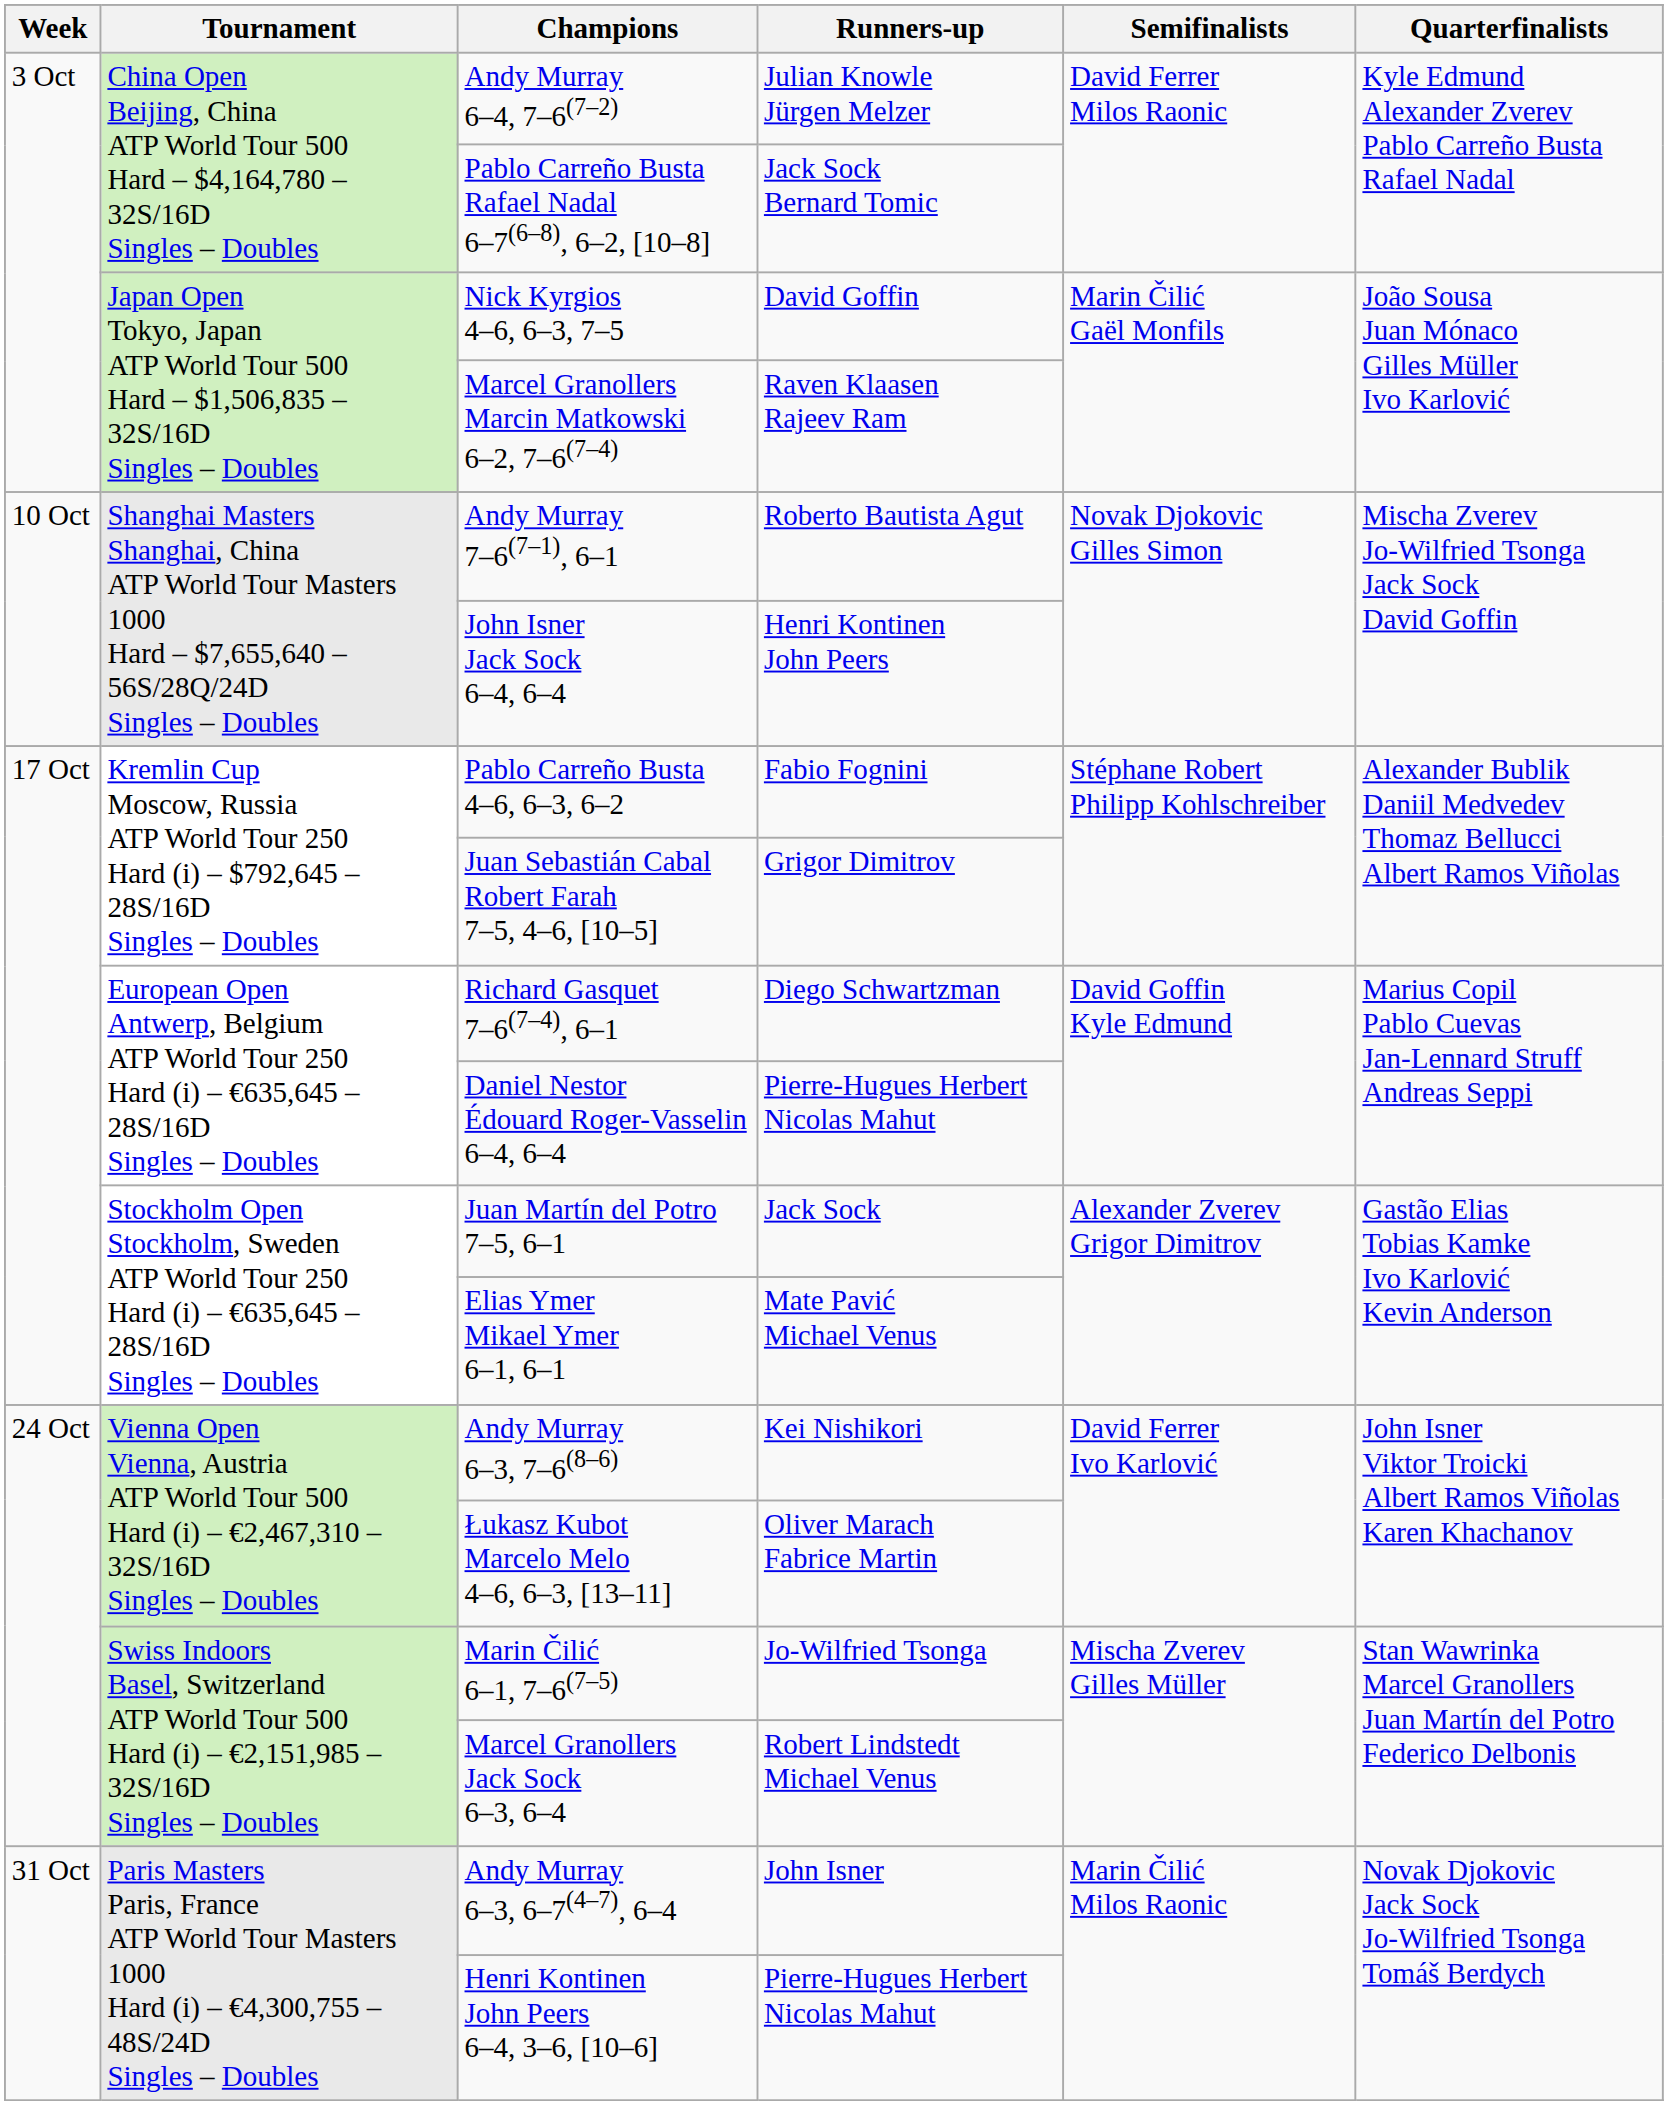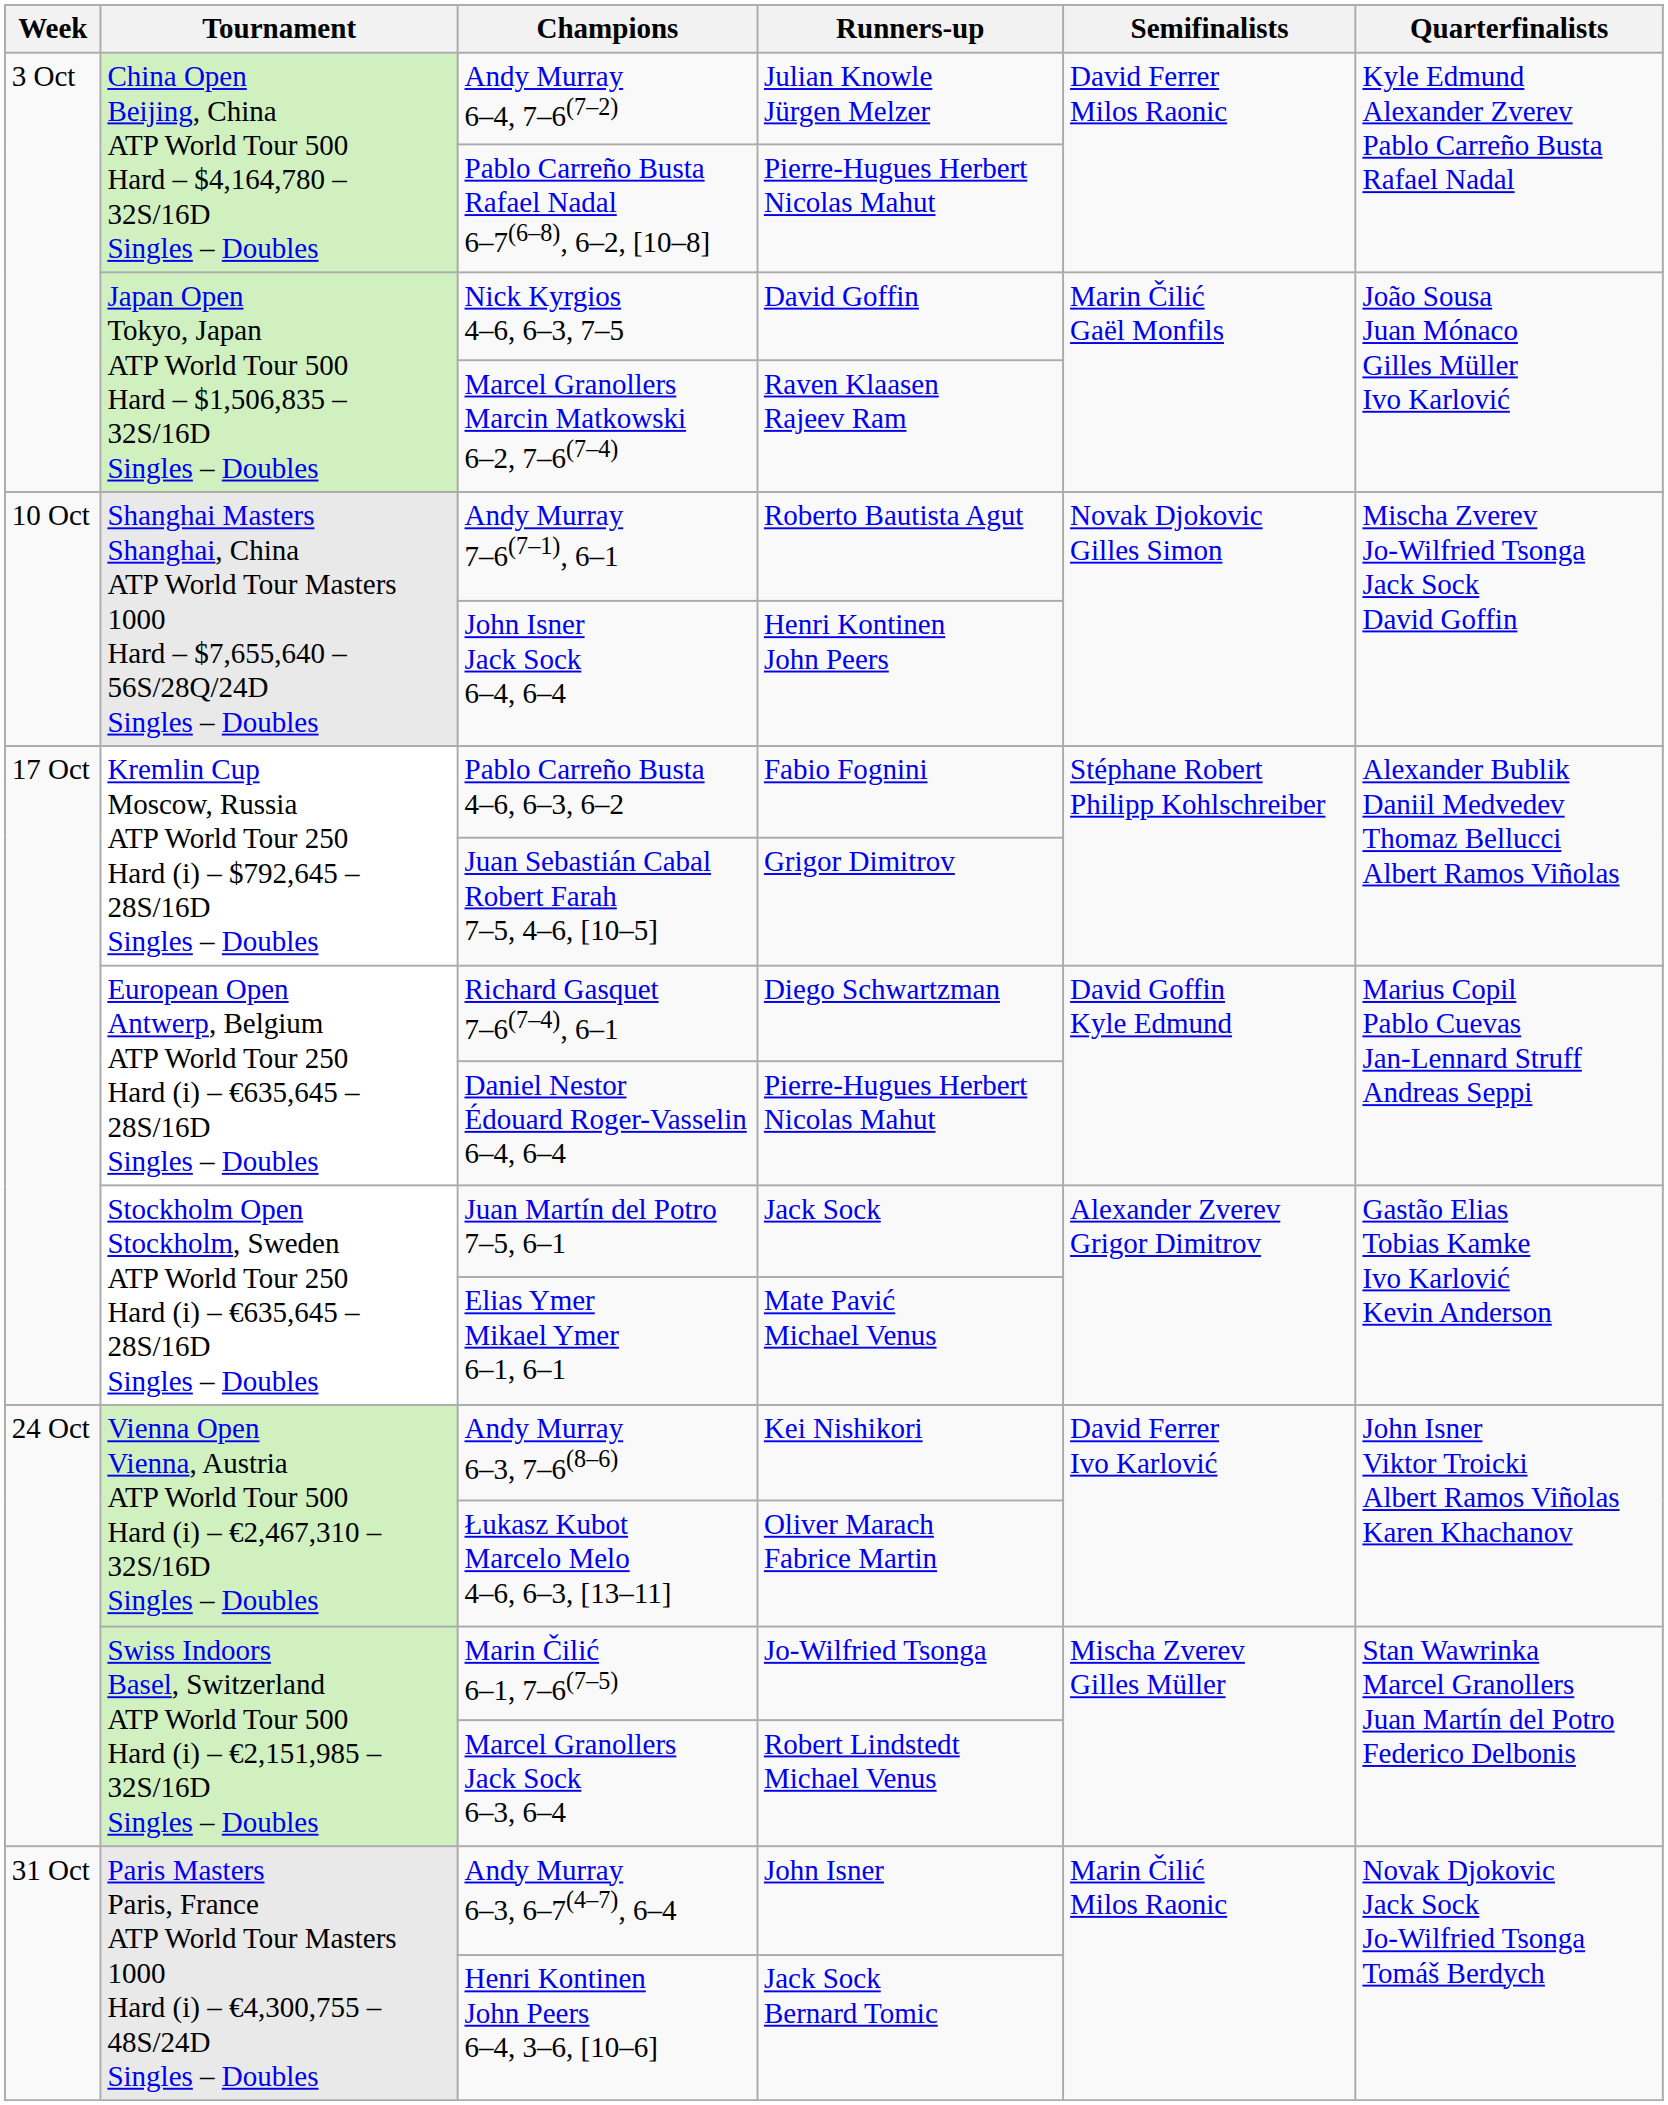 <table class=wikitable style=font-size:95%>
 <tr>
 <th style="width:48px;">Week</th>
 <th style="width:250px;">Tournament</th>
 <th style="width:205px;">Champions</th>
 <th style="width:205px;">Runners-up</th>
 <th style="width:190px;">Semifinalists</th>
 <th style="width:190px;">Quarterfinalists</th>
 </tr>
 <tr valign=top>
 <td rowspan=4>3 Oct</td>
 <td bgcolor=#d0f0c0 rowspan=2><a href='#'>China Open</a><br> <a href='#'>Beijing</a>, China<br>ATP World Tour 500<br>Hard – $4,164,780 – 32S/16D<br><a href='#'>Singles</a> – <a href='#'>Doubles</a></td>
 <td> <a href='#'>Andy Murray</a> <br>6–4, 7–6<sup>(7–2)</sup></td>
 <td> <a href='#'>Julian Knowle</a><br> <a href='#'>Jürgen Melzer</a></td>
 <td rowspan=2> <a href='#'>David Ferrer</a> <br>  <a href='#'>Milos Raonic</a></td>
 <td rowspan=2> <a href='#'>Kyle Edmund</a> <br>  <a href='#'>Alexander Zverev</a> <br>  <a href='#'>Pablo Carreño Busta</a> <br>  <a href='#'>Rafael Nadal</a></td>
 </tr>
 <tr valign=top>
 <td> <a href='#'>Pablo Carreño Busta</a><br>  <a href='#'>Rafael Nadal</a><br>6–7<sup>(6–8)</sup>, 6–2, [10–8]</td>
-<td> <a href='#'>Jack Sock</a><br> <a href='#'>Bernard Tomic</a></td>
+<td> <a href='#'>Pierre-Hugues Herbert</a><br> <a href='#'>Nicolas Mahut</a></td>
 </tr>
 <tr valign=top>
 <td bgcolor=#d0f0c0 rowspan=2><a href='#'>Japan Open</a><br> Tokyo, Japan<br>ATP World Tour 500<br>Hard – $1,506,835 – 32S/16D<br><a href='#'>Singles</a> – <a href='#'>Doubles</a></td>
 <td> <a href='#'>Nick Kyrgios</a><br>4–6, 6–3, 7–5</td>
 <td> <a href='#'>David Goffin</a></td>
 <td rowspan=2> <a href='#'>Marin Čilić</a><br>  <a href='#'>Gaël Monfils</a></td>
 <td rowspan=2> <a href='#'>João Sousa</a> <br>  <a href='#'>Juan Mónaco</a> <br>  <a href='#'>Gilles Müller</a><br> <a href='#'>Ivo Karlović</a></td>
 </tr>
 <tr valign=top>
 <td> <a href='#'>Marcel Granollers</a><br> <a href='#'>Marcin Matkowski</a><br>6–2, 7–6<sup>(7–4)</sup></td>
 <td> <a href='#'>Raven Klaasen</a><br> <a href='#'>Rajeev Ram</a></td>
 </tr>
 <tr valign=top>
 <td rowspan=2>10 Oct</td>
 <td style="background:#e9e9e9;" rowspan=2><a href='#'>Shanghai Masters</a><br> <a href='#'>Shanghai</a>, China<br>ATP World Tour Masters 1000<br>Hard – $7,655,640 – 56S/28Q/24D<br><a href='#'>Singles</a> – <a href='#'>Doubles</a></td>
 <td> <a href='#'>Andy Murray</a> <br> 7–6<sup>(7–1)</sup>, 6–1</td>
 <td> <a href='#'>Roberto Bautista Agut</a></td>
 <td rowspan=2> <a href='#'>Novak Djokovic</a><br> <a href='#'>Gilles Simon</a></td>
 <td rowspan=2> <a href='#'>Mischa Zverev</a><br> <a href='#'>Jo-Wilfried Tsonga</a><br>  <a href='#'>Jack Sock</a><br> <a href='#'>David Goffin</a></td>
 </tr>
 <tr valign=top>
 <td> <a href='#'>John Isner</a><br> <a href='#'>Jack Sock</a><br>6–4, 6–4</td>
 <td> <a href='#'>Henri Kontinen</a><br> <a href='#'>John Peers</a></td>
 </tr>
 <tr valign=top>
 <td rowspan=6>17 Oct</td>
 <td style="background:#ffffff;" rowspan=2><a href='#'>Kremlin Cup</a><br> Moscow, Russia<br>ATP World Tour 250<br>Hard (i) – $792,645 – 28S/16D<br><a href='#'>Singles</a> – <a href='#'>Doubles</a></td>
 <td> <a href='#'>Pablo Carreño Busta</a><br>4–6, 6–3, 6–2</td>
 <td> <a href='#'>Fabio Fognini</a></td>
 <td rowspan=2> <a href='#'>Stéphane Robert</a><br> <a href='#'>Philipp Kohlschreiber</a></td>
 <td rowspan=2> <a href='#'>Alexander Bublik</a><br> <a href='#'>Daniil Medvedev</a><br>  <a href='#'>Thomaz Bellucci</a><br> <a href='#'>Albert Ramos Viñolas</a></td>
 </tr>
 <tr valign=top>
 <td> <a href='#'>Juan Sebastián Cabal</a><br> <a href='#'>Robert Farah</a><br>7–5, 4–6, [10–5]</td>
 <td> <a href='#'>Grigor Dimitrov</a></td>
 </tr>
 <tr valign=top>
 <td style="background:#ffffff;" rowspan=2><a href='#'>European Open</a><br><a href='#'>Antwerp</a>, Belgium<br>ATP World Tour 250<br>Hard (i) – €635,645 – 28S/16D<br><a href='#'>Singles</a> – <a href='#'>Doubles</a></td>
 <td> <a href='#'>Richard Gasquet</a><br>7–6<sup>(7–4)</sup>, 6–1</td>
 <td> <a href='#'>Diego Schwartzman</a></td>
 <td rowspan=2> <a href='#'>David Goffin</a><br> <a href='#'>Kyle Edmund</a></td>
 <td rowspan=2> <a href='#'>Marius Copil</a><br> <a href='#'>Pablo Cuevas</a> <br>  <a href='#'>Jan-Lennard Struff</a><br> <a href='#'>Andreas Seppi</a></td>
 </tr>
 <tr valign=top>
 <td> <a href='#'>Daniel Nestor</a><br> <a href='#'>Édouard Roger-Vasselin</a><br>6–4, 6–4</td>
 <td> <a href='#'>Pierre-Hugues Herbert</a><br> <a href='#'>Nicolas Mahut</a></td>
 </tr>
 <tr valign=top>
 <td style="background:#ffffff;" rowspan=2><a href='#'>Stockholm Open</a><br> <a href='#'>Stockholm</a>, Sweden<br>ATP World Tour 250<br>Hard (i) – €635,645 – 28S/16D<br><a href='#'>Singles</a> – <a href='#'>Doubles</a></td>
 <td> <a href='#'>Juan Martín del Potro</a><br>7–5, 6–1</td>
 <td> <a href='#'>Jack Sock</a></td>
 <td rowspan=2> <a href='#'>Alexander Zverev</a><br> <a href='#'>Grigor Dimitrov</a></td>
 <td rowspan=2> <a href='#'>Gastão Elias</a><br> <a href='#'>Tobias Kamke</a><br> <a href='#'>Ivo Karlović</a><br> <a href='#'>Kevin Anderson</a></td>
 </tr>
 <tr valign=top>
 <td> <a href='#'>Elias Ymer</a><br> <a href='#'>Mikael Ymer</a><br>6–1, 6–1</td>
 <td> <a href='#'>Mate Pavić</a><br> <a href='#'>Michael Venus</a></td>
 </tr>
 <tr valign=top>
 <td rowspan=4>24 Oct</td>
 <td bgcolor=#d0f0c0 rowspan=2><a href='#'>Vienna Open</a><br> <a href='#'>Vienna</a>, Austria<br>ATP World Tour 500<br>Hard (i) – €2,467,310 – 32S/16D<br><a href='#'>Singles</a> – <a href='#'>Doubles</a></td>
 <td> <a href='#'>Andy Murray</a><br>6–3, 7–6<sup>(8–6)</sup></td>
 <td> <a href='#'>Kei Nishikori</a></td>
 <td rowspan=2> <a href='#'>David Ferrer</a><br> <a href='#'>Ivo Karlović</a></td>
 <td rowspan=2> <a href='#'>John Isner</a><br> <a href='#'>Viktor Troicki</a><br> <a href='#'>Albert Ramos Viñolas</a><br> <a href='#'>Karen Khachanov</a></td>
 </tr>
 <tr valign=top>
 <td> <a href='#'>Łukasz Kubot</a><br> <a href='#'>Marcelo Melo</a><br>4–6, 6–3, [13–11]</td>
 <td> <a href='#'>Oliver Marach</a><br> <a href='#'>Fabrice Martin</a></td>
 </tr>
 <tr valign=top>
 <td bgcolor=#d0f0c0 rowspan=2><a href='#'>Swiss Indoors</a><br> <a href='#'>Basel</a>, Switzerland<br>ATP World Tour 500<br>Hard (i) – €2,151,985 – 32S/16D<br><a href='#'>Singles</a> – <a href='#'>Doubles</a></td>
 <td> <a href='#'>Marin Čilić</a><br>6–1, 7–6<sup>(7–5)</sup></td>
 <td> <a href='#'>Jo-Wilfried Tsonga</a></td>
 <td rowspan=2> <a href='#'>Mischa Zverev</a><br> <a href='#'>Gilles Müller</a></td>
 <td rowspan=2> <a href='#'>Stan Wawrinka</a><br> <a href='#'>Marcel Granollers</a><br>  <a href='#'>Juan Martín del Potro</a><br> <a href='#'>Federico Delbonis</a></td>
 </tr>
 <tr valign=top>
 <td> <a href='#'>Marcel Granollers</a><br> <a href='#'>Jack Sock</a><br>6–3, 6–4</td>
 <td> <a href='#'>Robert Lindstedt</a><br> <a href='#'>Michael Venus</a></td>
 </tr>
 <tr valign=top>
 <td rowspan=2>31 Oct</td>
 <td style="background:#e9e9e9;" rowspan=2><a href='#'>Paris Masters</a><br> Paris, France<br>ATP World Tour Masters 1000<br>Hard (i) – €4,300,755 – 48S/24D<br><a href='#'>Singles</a> – <a href='#'>Doubles</a></td>
 <td> <a href='#'>Andy Murray</a><br>6–3, 6–7<sup>(4–7)</sup>, 6–4</td>
 <td> <a href='#'>John Isner</a></td>
 <td rowspan=2> <a href='#'>Marin Čilić</a><br> <a href='#'>Milos Raonic</a></td>
 <td rowspan=2> <a href='#'>Novak Djokovic</a><br> <a href='#'>Jack Sock</a><br> <a href='#'>Jo-Wilfried Tsonga</a><br> <a href='#'>Tomáš Berdych</a></td>
 </tr>
 <tr valign=top>
 <td> <a href='#'>Henri Kontinen</a><br> <a href='#'>John Peers</a><br>6–4, 3–6, [10–6]</td>
-<td> <a href='#'>Pierre-Hugues Herbert</a><br> <a href='#'>Nicolas Mahut</a></td>
+<td> <a href='#'>Jack Sock</a><br> <a href='#'>Bernard Tomic</a></td>
 </tr>
 </table>
